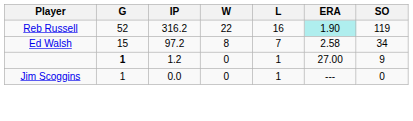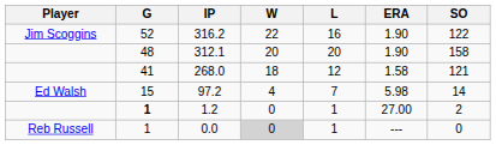 <table class="wikitable sortable">
 <tr>
 <th bgcolor="#DDDDFF" width="16%">Player</th>
 <th bgcolor="#DDDDFF" width="9%">G</th>
 <th bgcolor="#DDDDFF" width="9%">IP</th>
 <th bgcolor="#DDDDFF" width="9%">W</th>
 <th bgcolor="#DDDDFF" width="9%">L</th>
 <th bgcolor="#DDDDFF" width="9%">ERA</th>
 <th bgcolor="#DDDDFF" width="9%">SO</th>
 </tr>
 <tr align="center">
-<td><a href='#'>Reb Russell</a></td>
+<td><a href='#'>Jim Scoggins</a></td>
 <td>52</td>
 <td>316.2</td>
 <td>22</td>
 <td>16</td>
-<td style="background: paleturquoise;">1.90</td>
-<td>119</td>
+<td>1.90</td>
+<td>122</td>
+</tr>
+<tr align=center>
+<td></td>
+<td>48</td>
+<td>312.1</td>
+<td>20</td>
+<td>20</td>
+<td>1.90</td>
+<td>158</td>
+</tr>
+<tr align="center">
+<td></td>
+<td>41</td>
+<td>268.0</td>
+<td>18</td>
+<td>12</td>
+<td>1.58</td>
+<td>121</td>
 </tr>
 <tr align="center">
 <td><a href='#'>Ed Walsh</a></td>
 <td>15</td>
 <td>97.2</td>
-<td>8</td>
+<td>4</td>
 <td>7</td>
-<td>2.58</td>
-<td>34</td>
+<td>5.98</td>
+<td>14</td>
 </tr>
 <tr align=center>
 <td></td>
 <td><strong>1</strong></td>
 <td>1.2</td>
 <td>0</td>
 <td>1</td>
 <td>27.00</td>
-<td>9</td>
+<td>2</td>
 </tr>
 <tr align=center>
-<td><a href='#'>Jim Scoggins</a></td>
+<td><a href='#'>Reb Russell</a></td>
 <td>1</td>
 <td>0.0</td>
-<td>0</td>
+<td style="background: lightgrey;">0</td>
 <td>1</td>
 <td>---</td>
 <td>0</td>
 </tr>
 </table>
